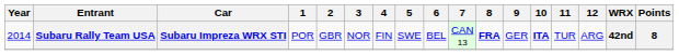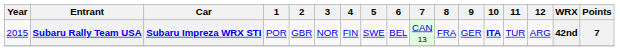 <table class="wikitable" border="1" style="text-align:center; font-size:90%;">
 <tr valign="top">
 <th>Year</th>
 <th>Entrant</th>
 <th>Car</th>
 <th>1</th>
 <th>2</th>
 <th>3</th>
 <th>4</th>
 <th>5</th>
 <th>6</th>
 <th>7</th>
 <th>8</th>
 <th>9</th>
 <th>10</th>
 <th>11</th>
 <th>12</th>
 <th>WRX</th>
 <th>Points</th>
 </tr>
 <tr>
-<td><a href='#'>2014</a></td>
+<td><a href='#'>2015</a></td>
 <th><a href='#'>Subaru Rally Team USA</a></th>
 <th><a href='#'>Subaru Impreza WRX STI</a></th>
 <td><a href='#'>POR</a><br><small></small></td>
 <td><a href='#'>GBR</a><br><small></small></td>
 <td><a href='#'>NOR</a><br><small></small></td>
 <td><a href='#'>FIN</a><br><small></small></td>
 <td><a href='#'>SWE</a><br><small></small></td>
 <td><a href='#'>BEL</a><br><small></small></td>
 <td style="background:#DFFFDF;"><a href='#'>CAN</a><br><small>13</small></td>
-<td><strong><a href='#'>FRA</a><br><small></small></strong></td>
+<td><a href='#'>FRA</a><br><small></small></td>
 <td><a href='#'>GER</a><br><small></small></td>
 <td><strong><a href='#'>ITA</a><br><small></small></strong></td>
 <td><a href='#'>TUR</a><br><small></small></td>
 <td><a href='#'>ARG</a><br><small></small></td>
 <th>42nd</th>
-<th>8</th>
+<th>7</th>
 </tr>
 <tr>
 </tr>
 </table>
